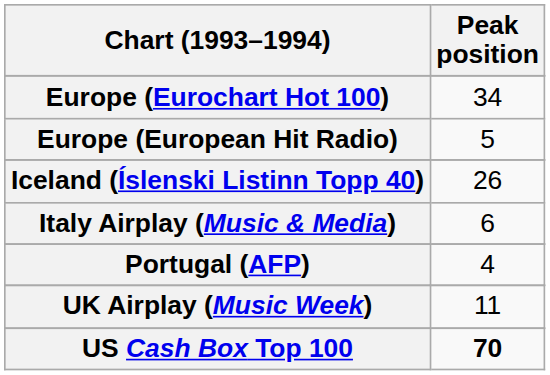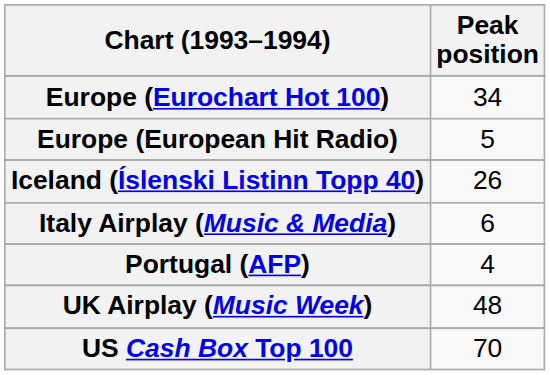 <table class="wikitable sortable plainrowheaders" style="text-align:center">
 <tr>
 <th>Chart (1993–1994)</th>
 <th>Peak<br>position</th>
 </tr>
 <tr>
 </tr>
 <tr>
 </tr>
 <tr>
 </tr>
 <tr>
 </tr>
 <tr>
 <th scope="row">Europe (<a href='#'>Eurochart Hot 100</a>)</th>
 <td>34</td>
 </tr>
 <tr>
 <th scope="row">Europe (European Hit Radio)</th>
 <td>5</td>
 </tr>
 <tr>
 </tr>
 <tr>
 </tr>
 <tr>
 <th scope="row">Iceland (<a href='#'>Íslenski Listinn Topp 40</a>)</th>
 <td>26</td>
 </tr>
 <tr>
 <th scope="row">Italy Airplay (<em><a href='#'>Music & Media</a></em>)</th>
 <td>6</td>
 </tr>
 <tr>
 </tr>
 <tr>
 </tr>
 <tr>
 <th scope="row">Portugal (<a href='#'>AFP</a>)</th>
 <td>4</td>
 </tr>
 <tr>
 </tr>
 <tr>
 </tr>
 <tr>
 <th scope="row">UK Airplay (<em><a href='#'>Music Week</a></em>)</th>
-<td>11</td>
+<td>48</td>
 </tr>
 <tr>
 </tr>
 <tr>
 </tr>
 <tr>
 <th scope="row">US <a href='#'><em>Cash Box</em> Top 100</a></th>
-<td><strong>70</strong></td>
+<td>70</td>
 </tr>
 </table>
